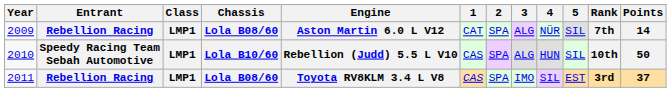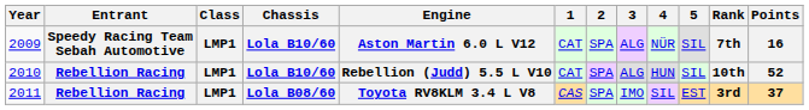 <table class="wikitable" style="text-align:center; font-size:85%">
 <tr>
 <th>Year</th>
 <th>Entrant</th>
 <th>Class</th>
 <th>Chassis</th>
 <th>Engine</th>
 <th>1</th>
 <th>2</th>
 <th>3</th>
 <th>4</th>
 <th>5</th>
 <th>Rank</th>
 <th>Points</th>
 </tr>
 <tr>
 <td><a href='#'>2009</a></td>
-<th nowrap><a href='#'>Rebellion Racing</a></th>
+<th nowrap>Speedy Racing Team<br>Sebah Automotive</th>
 <th>LMP1</th>
-<th nowrap><a href='#'>Lola B08/60</a></th>
+<th nowrap><a href='#'>Lola B10/60</a></th>
 <th nowrap><a href='#'>Aston Martin</a> 6.0 L V12</th>
 <td style="background:#DFFFDF;"><a href='#'>CAT</a><br></td>
 <td style="background:#DFFFDF;"><a href='#'>SPA</a><br></td>
 <td style="background:#EFCFFF;"><a href='#'>ALG</a><br></td>
 <td style="background:#DFFFDF;"><a href='#'>NÜR</a><br></td>
 <td style="background:#DFDFDF;"><a href='#'>SIL</a><br></td>
 <th>7th</th>
-<th>14</th>
+<th>16</th>
 </tr>
 <tr>
 <td><a href='#'>2010</a></td>
-<th nowrap>Speedy Racing Team<br>Sebah Automotive</th>
+<th nowrap><a href='#'>Rebellion Racing</a></th>
 <th>LMP1</th>
 <th nowrap><a href='#'>Lola B10/60</a></th>
 <th nowrap>Rebellion (<a href='#'>Judd</a>) 5.5 L V10</th>
-<td style="background:#DFFFDF;"><a href='#'>CAS</a><br></td>
+<td style="background:#DFFFDF;"><a href='#'>CAT</a><br></td>
 <td style="background:#EFCFFF;"><a href='#'>SPA</a><br></td>
 <td style="background:#DFDFDF;"><a href='#'>ALG</a><br></td>
 <td style="background:#DFDFDF;"><a href='#'>HUN</a><br></td>
 <td style="background:#DFFFDF;"><a href='#'>SIL</a><br></td>
 <th>10th</th>
-<th>50</th>
+<th>52</th>
 </tr>
 <tr>
 <td><a href='#'>2011</a></td>
 <th nowrap><a href='#'>Rebellion Racing</a></th>
 <th>LMP1</th>
 <th nowrap><a href='#'>Lola B08/60</a></th>
 <th nowrap><a href='#'>Toyota</a> RV8KLM 3.4 L V8</th>
 <td style="background:#FFDF9F;"><em><a href='#'>CAS</a></em><br></td>
 <td style="background:#DFFFDF;"><a href='#'>SPA</a><br></td>
 <td style="background:#DFFFDF;"><a href='#'>IMO</a><br></td>
 <td style="background:#EFCFFF;"><a href='#'>SIL</a><br></td>
 <td style="background:#FFDF9F;"><a href='#'>EST</a><br></td>
 <th style="background:#FFDF9F;">3rd</th>
 <th style="background:#FFDF9F;">37</th>
 </tr>
 </table>
